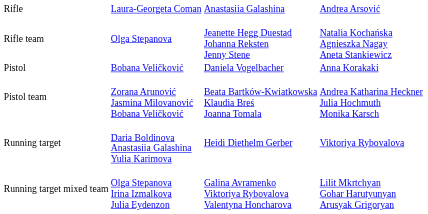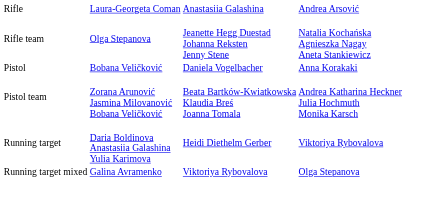 <table>
 <tr>
 <td>Rifle</td>
 <td><a href='#'>Laura-Georgeta Coman</a><br></td>
 <td><a href='#'>Anastasiia Galashina</a><br></td>
 <td><a href='#'>Andrea Arsović</a><br></td>
 </tr>
 <tr>
 <td>Rifle team</td>
 <td><a href='#'>Olga Stepanova</a><br></td>
 <td><br><a href='#'>Jeanette Hegg Duestad</a><br><a href='#'>Johanna Reksten</a><br><a href='#'>Jenny Stene</a></td>
 <td><br><a href='#'>Natalia Kochańska</a><br><a href='#'>Agnieszka Nagay</a><br><a href='#'>Aneta Stankiewicz</a></td>
 </tr>
 <tr>
 <td>Pistol</td>
 <td><a href='#'>Bobana Veličković</a><br></td>
 <td><a href='#'>Daniela Vogelbacher</a><br></td>
 <td><a href='#'>Anna Korakaki</a><br></td>
 </tr>
 <tr>
 <td>Pistol team</td>
 <td><br><a href='#'>Zorana Arunović</a><br><a href='#'>Jasmina Milovanović</a><br><a href='#'>Bobana Veličković</a></td>
 <td><br><a href='#'>Beata Bartków-Kwiatkowska</a><br><a href='#'>Klaudia Breś</a><br><a href='#'>Joanna Tomala</a></td>
 <td><br><a href='#'>Andrea Katharina Heckner</a><br><a href='#'>Julia Hochmuth</a><br><a href='#'>Monika Karsch</a></td>
 </tr>
 <tr>
 <td>Running target</td>
 <td><br><a href='#'>Daria Boldinova</a><br><a href='#'>Anastasiia Galashina</a><br><a href='#'>Yulia Karimova</a></td>
 <td><a href='#'>Heidi Diethelm Gerber</a><br></td>
 <td><a href='#'>Viktoriya Rybovalova</a><br></td>
 </tr>
 <tr>
-<td>Running target mixed team</td>
-<td><br><a href='#'>Olga Stepanova</a><br><a href='#'>Irina Izmalkova</a><br><a href='#'>Julia Eydenzon</a></td>
-<td><br><a href='#'>Galina Avramenko</a><br><a href='#'>Viktoriya Rybovalova</a><br><a href='#'>Valentyna Honcharova</a></td>
-<td><br><a href='#'>Lilit Mkrtchyan</a><br><a href='#'>Gohar Harutyunyan</a><br><a href='#'>Arusyak Grigoryan</a></td>
+<td>Running target mixed</td>
+<td><a href='#'>Galina Avramenko</a><br></td>
+<td><a href='#'>Viktoriya Rybovalova</a><br></td>
+<td><a href='#'>Olga Stepanova</a><br></td>
 </tr>
 </table>
